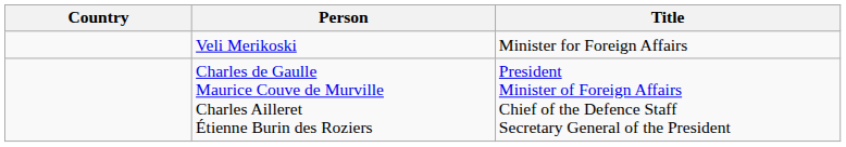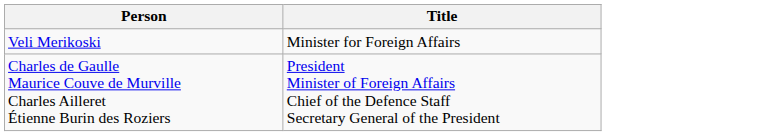 <table class="wikitable">
 <tr style="vertical-align: top;">
-<th width="170">Country</th>
 <th width="280">Person</th>
 <th width="320">Title</th>
 </tr>
 <tr style="vertical-align: top;">
-<td></td>
 <td><a href='#'>Veli Merikoski</a></td>
 <td>Minister for Foreign Affairs</td>
 </tr>
 <tr style="vertical-align: top;">
-<td></td>
 <td><a href='#'>Charles de Gaulle</a><br><a href='#'>Maurice Couve de Murville</a><br>Charles Ailleret<br>Étienne Burin des Roziers</td>
 <td><a href='#'>President</a><br><a href='#'>Minister of Foreign Affairs</a><br>Chief of the Defence Staff<br>Secretary General of the President</td>
 </tr>
 </table>
